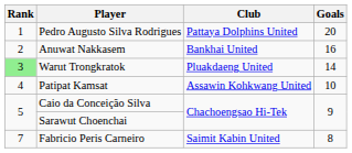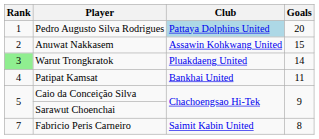 <table class="wikitable" style="text-align:center">
 <tr>
 <th>Rank</th>
 <th>Player</th>
 <th>Club</th>
 <th>Goals</th>
 </tr>
 <tr>
 <td>1</td>
 <td align="left"> Pedro Augusto Silva Rodrigues</td>
-<td align="left"><a href='#'>Pattaya Dolphins United</a></td>
+<td align="left" style="background: lightblue;"><a href='#'>Pattaya Dolphins United</a></td>
 <td>20</td>
 </tr>
 <tr>
 <td>2</td>
 <td align="left"> Anuwat Nakkasem</td>
-<td align="left"><a href='#'>Bankhai United</a></td>
-<td>16</td>
+<td align="left"><a href='#'>Assawin Kohkwang United</a></td>
+<td>15</td>
 </tr>
 <tr>
 <td style="background: lightgreen;">3</td>
 <td align="left"> Warut Trongkratok</td>
 <td align="left"><a href='#'>Pluakdaeng United</a></td>
 <td>14</td>
 </tr>
 <tr>
 <td>4</td>
 <td align="left"> Patipat Kamsat</td>
-<td align="left"><a href='#'>Assawin Kohkwang United</a></td>
-<td>10</td>
+<td align="left"><a href='#'>Bankhai United</a></td>
+<td>11</td>
 </tr>
 <tr>
 <td rowspan="2">5</td>
 <td align="left"> Caio da Conceição Silva</td>
 <td align="left"rowspan="2"><a href='#'>Chachoengsao Hi-Tek</a></td>
 <td rowspan="2">9</td>
 </tr>
 <tr>
 <td align="left"> Sarawut Choenchai</td>
 </tr>
 <tr>
 <td>7</td>
 <td align="left"> Fabricio Peris Carneiro</td>
 <td align="left"><a href='#'>Saimit Kabin United</a></td>
 <td>8</td>
 </tr>
 </table>
